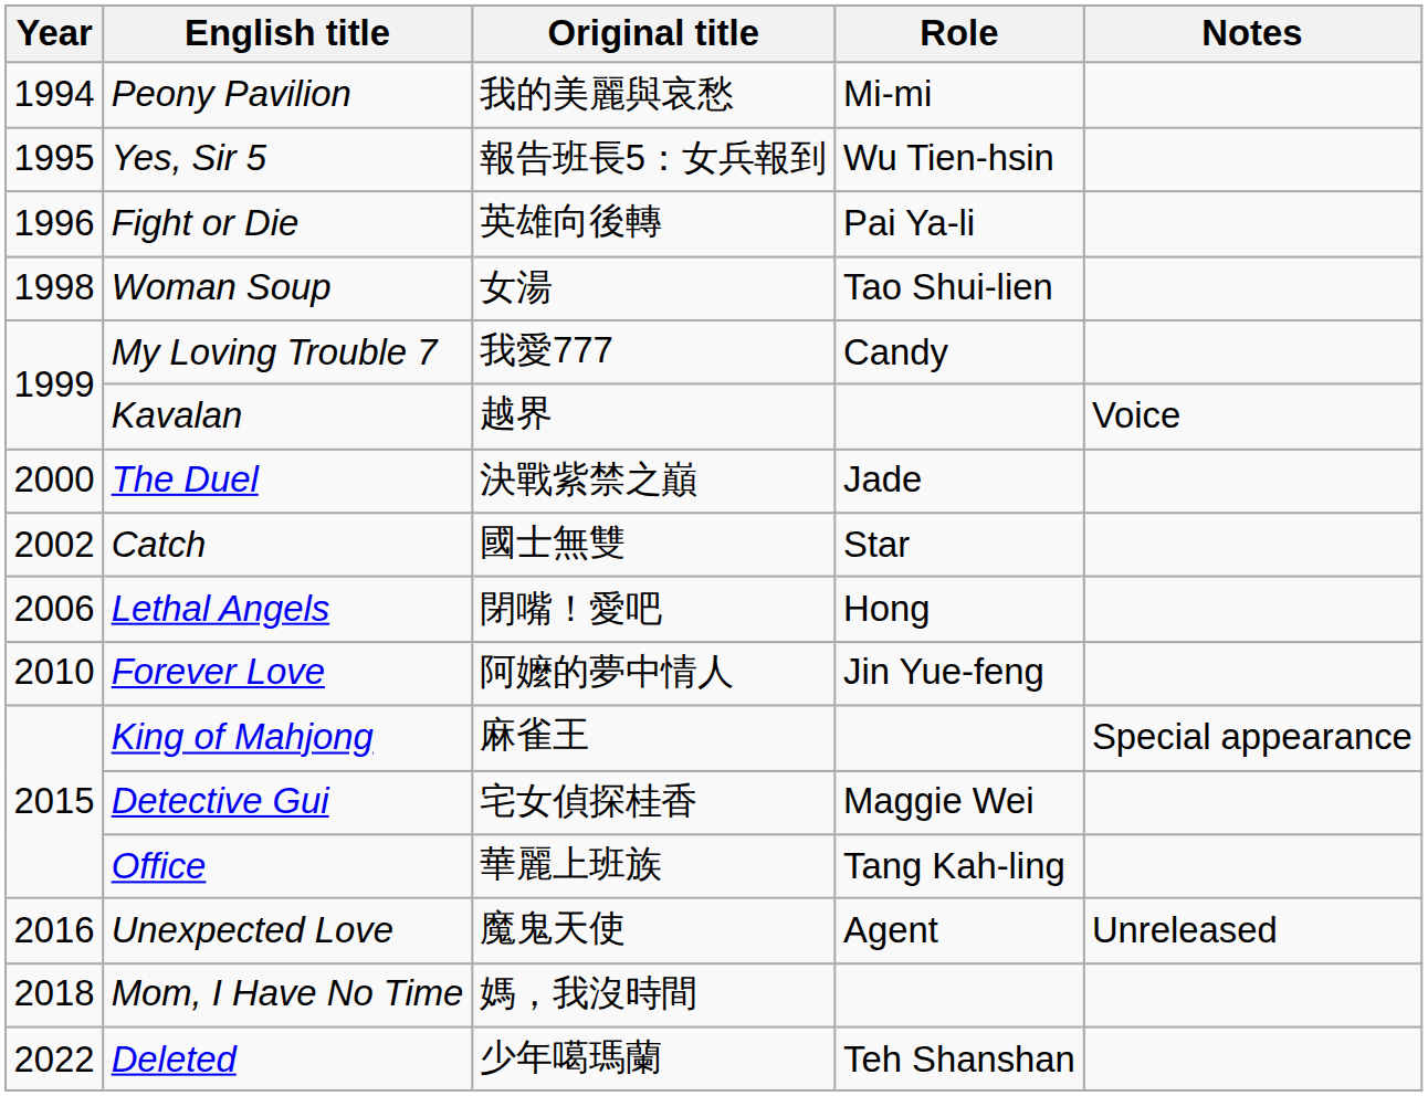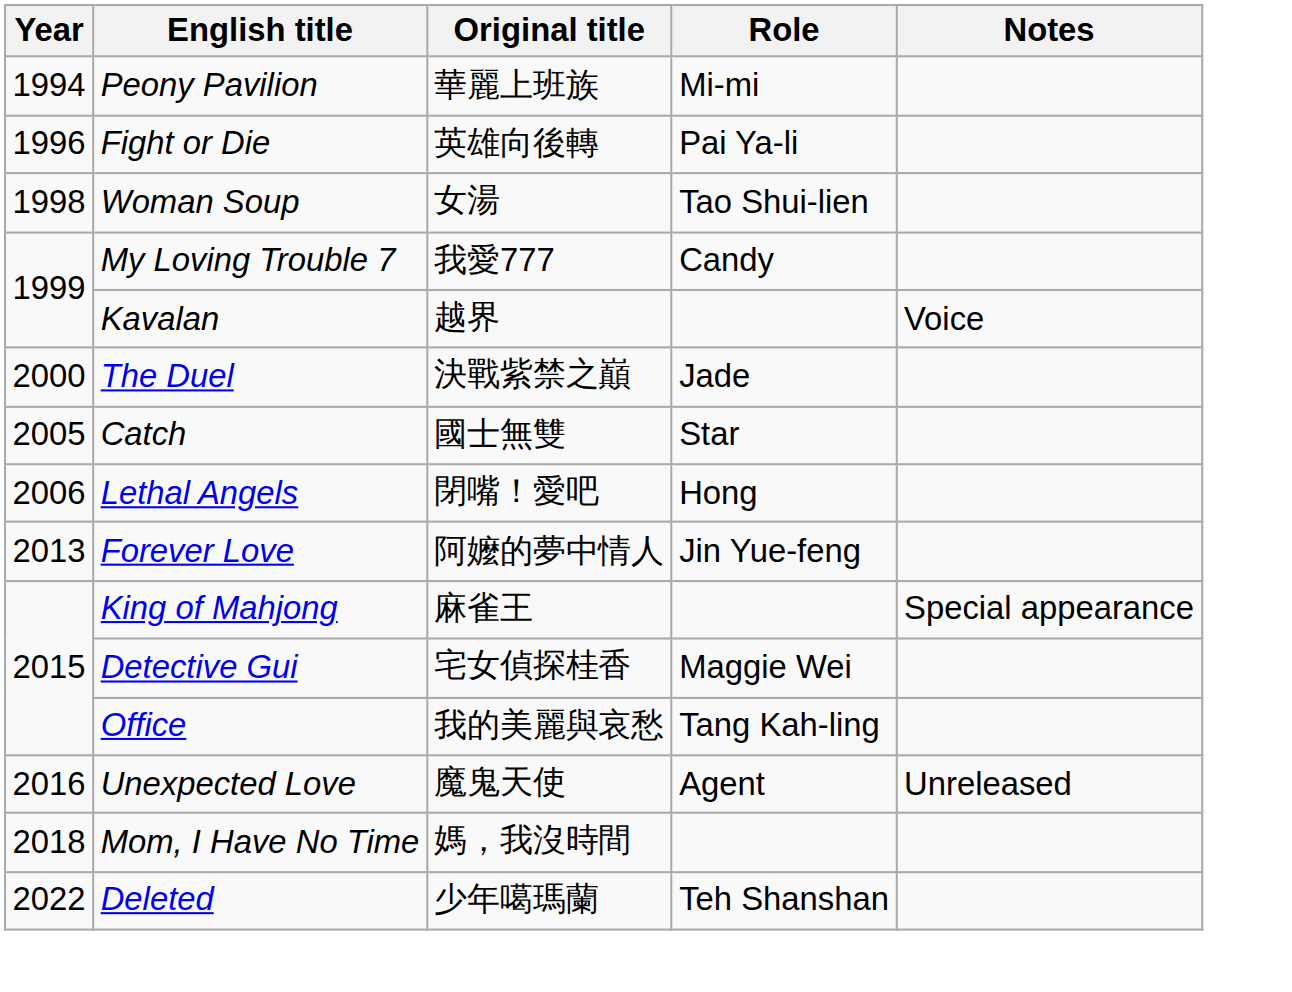 <table class="wikitable sortable">
 <tr>
 <th>Year</th>
 <th>English title</th>
 <th>Original title</th>
 <th>Role</th>
 <th class="unsortable">Notes</th>
 </tr>
 <tr>
 <td>1994</td>
 <td><em>Peony Pavilion</em></td>
-<td>我的美麗與哀愁</td>
+<td>華麗上班族</td>
 <td>Mi-mi</td>
-<td></td>
-</tr>
-<tr>
-<td>1995</td>
-<td><em>Yes, Sir 5</em></td>
-<td>報告班長5：女兵報到</td>
-<td>Wu Tien-hsin</td>
 <td></td>
 </tr>
 <tr>
 <td>1996</td>
 <td><em>Fight or Die</em></td>
 <td>英雄向後轉</td>
 <td>Pai Ya-li</td>
 <td></td>
 </tr>
 <tr>
 <td>1998</td>
 <td><em>Woman Soup</em></td>
 <td>女湯</td>
 <td>Tao Shui-lien</td>
 <td></td>
 </tr>
 <tr>
 <td rowspan="2">1999</td>
 <td><em>My Loving Trouble 7</em></td>
 <td>我愛777</td>
 <td>Candy</td>
 <td></td>
 </tr>
 <tr>
 <td><em>Kavalan</em></td>
 <td>越界</td>
 <td></td>
 <td>Voice</td>
 </tr>
 <tr>
 <td>2000</td>
 <td><em><a href='#'>The Duel</a></em></td>
 <td>決戰紫禁之巔</td>
 <td>Jade</td>
 <td></td>
 </tr>
 <tr>
-<td>2002</td>
+<td>2005</td>
 <td><em>Catch</em></td>
 <td>國士無雙</td>
 <td>Star</td>
 <td></td>
 </tr>
 <tr>
 <td>2006</td>
 <td><em><a href='#'>Lethal Angels</a></em></td>
 <td>閉嘴！愛吧</td>
 <td>Hong</td>
 <td></td>
 </tr>
 <tr>
-<td>2010</td>
+<td>2013</td>
 <td><em><a href='#'>Forever Love</a></em></td>
 <td>阿嬤的夢中情人</td>
 <td>Jin Yue-feng</td>
 <td></td>
 </tr>
 <tr>
 <td rowspan="3">2015</td>
 <td><em><a href='#'>King of Mahjong</a></em></td>
 <td>麻雀王</td>
 <td></td>
 <td>Special appearance</td>
 </tr>
 <tr>
 <td><em><a href='#'>Detective Gui</a></em></td>
 <td>宅女偵探桂香</td>
 <td>Maggie Wei</td>
 <td></td>
 </tr>
 <tr>
 <td><em><a href='#'>Office</a></em></td>
-<td>華麗上班族</td>
+<td>我的美麗與哀愁</td>
 <td>Tang Kah-ling</td>
 <td></td>
 </tr>
 <tr>
 <td>2016</td>
 <td><em>Unexpected Love</em></td>
 <td>魔鬼天使</td>
 <td>Agent</td>
 <td>Unreleased</td>
 </tr>
 <tr>
 <td>2018</td>
 <td><em>Mom, I Have No Time</em></td>
 <td>媽，我沒時間</td>
 <td></td>
 <td></td>
 </tr>
 <tr>
 <td>2022</td>
 <td><em><a href='#'>Deleted</a></em></td>
 <td>少年噶瑪蘭</td>
 <td>Teh Shanshan</td>
 <td></td>
 </tr>
 </table>
